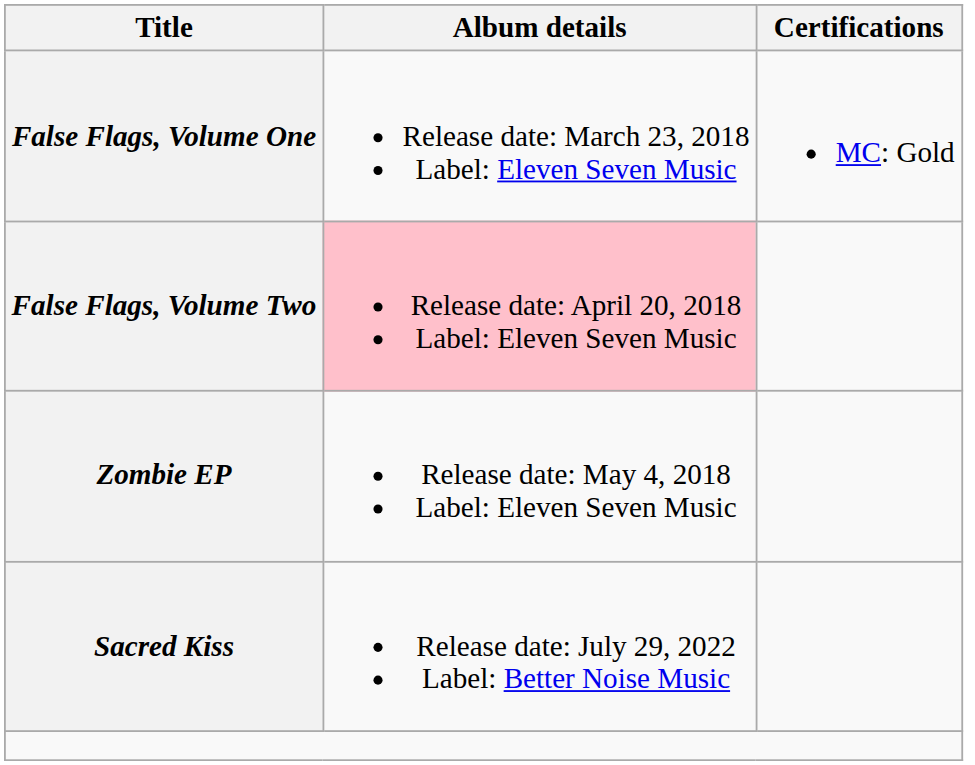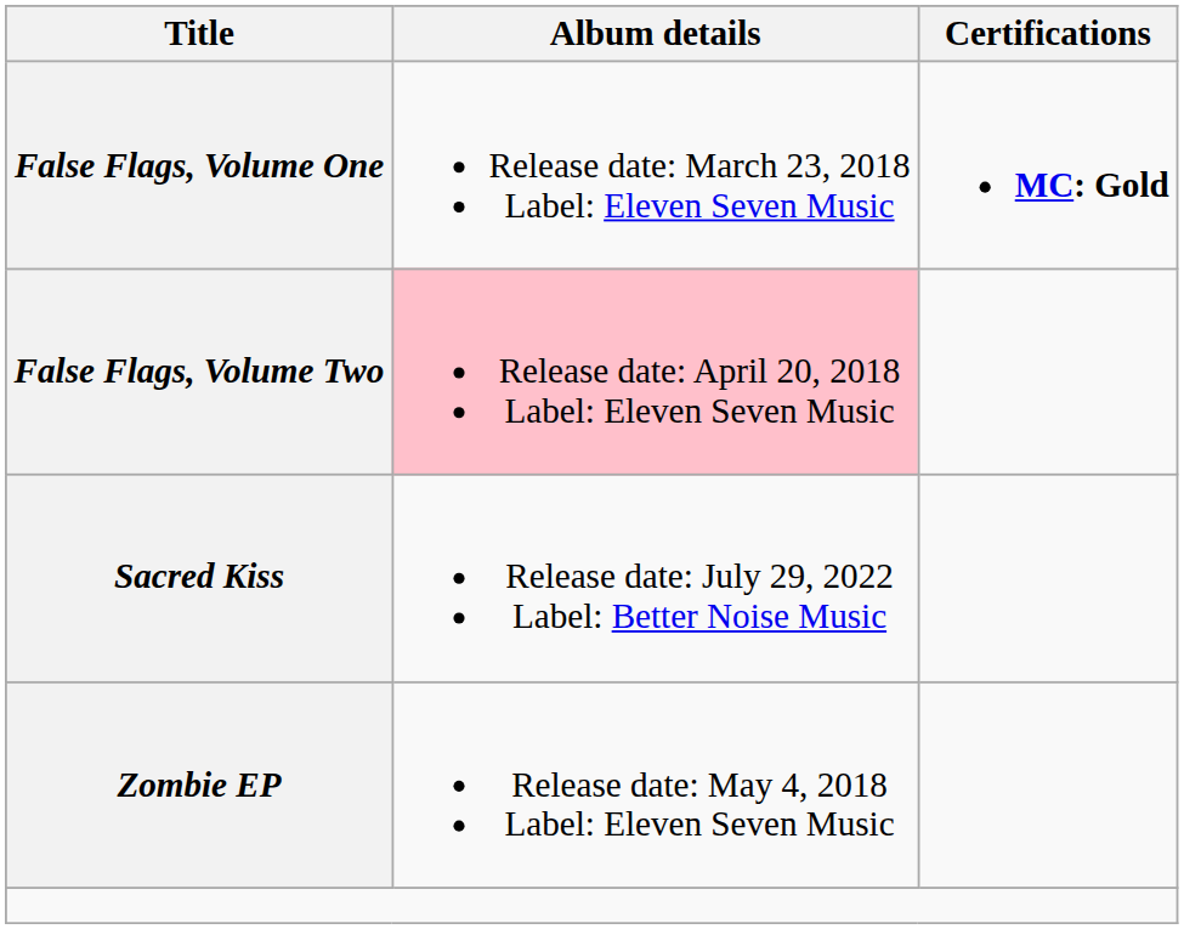 <table class="wikitable plainrowheaders" style="text-align:center">
 <tr>
 <th>Title</th>
 <th>Album details</th>
 <th>Certifications</th>
 </tr>
 <tr>
 <th scope="row"><em>False Flags, Volume One</em></th>
 <td><br><ul><li>Release date: March 23, 2018</li><li>Label: <a href='#'>Eleven Seven Music</a></li></ul></td>
-<td><br><ul><li><a href='#'>MC</a>: Gold</li></ul></td>
+<td><strong><br><ul><li><a href='#'>MC</a>: Gold</li></ul></strong></td>
 </tr>
 <tr>
 <th scope="row"><em>False Flags, Volume Two</em></th>
 <td style="background: pink;"><br><ul><li>Release date: April 20, 2018</li><li>Label: Eleven Seven Music</li></ul></td>
+<td></td>
+</tr>
+<tr>
+<th scope="row"><em>Sacred Kiss</em></th>
+<td><br><ul><li>Release date: July 29, 2022</li><li>Label: <a href='#'>Better Noise Music</a></li></ul></td>
 <td></td>
 </tr>
 <tr>
 <th scope="row"><em>Zombie EP</em></th>
 <td><br><ul><li>Release date: May 4, 2018</li><li>Label: Eleven Seven Music</li></ul></td>
 <td></td>
 </tr>
 <tr>
-<th scope="row"><em>Sacred Kiss</em></th>
-<td><br><ul><li>Release date: July 29, 2022</li><li>Label: <a href='#'>Better Noise Music</a></li></ul></td>
-<td></td>
-</tr>
-<tr>
 <td colspan="3" style="font-size: 8pt"> </td>
 </tr>
 </table>
